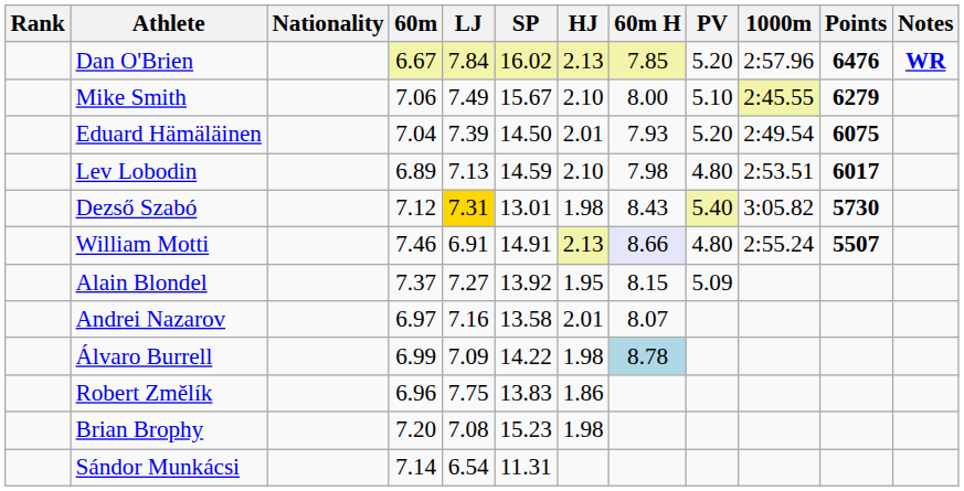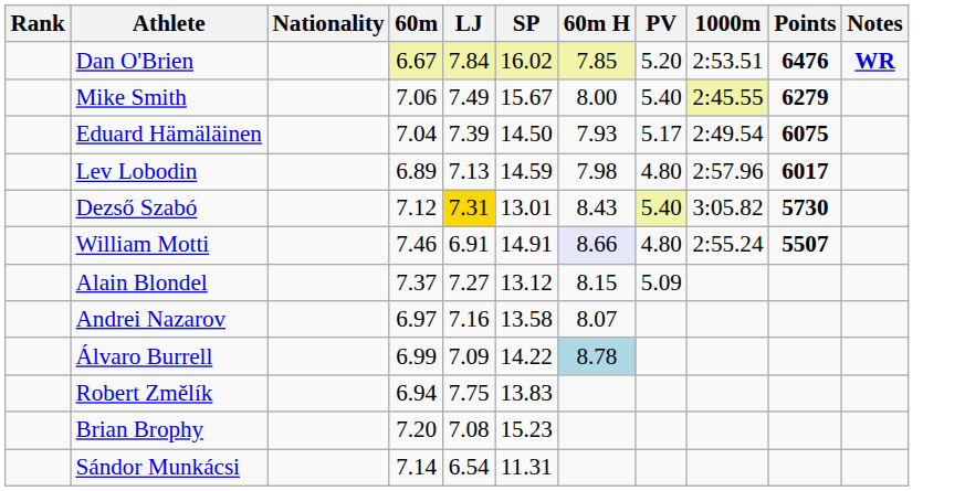 <table class="wikitable sortable" style=" text-align:center">
 <tr>
 <th>Rank</th>
 <th>Athlete</th>
 <th>Nationality</th>
 <th>60m</th>
 <th>LJ</th>
 <th>SP</th>
-<th>HJ</th>
 <th>60m H</th>
 <th>PV</th>
 <th>1000m</th>
 <th>Points</th>
 <th>Notes</th>
 </tr>
 <tr>
 <td></td>
 <td align=left><a href='#'>Dan O'Brien</a></td>
 <td align=left></td>
 <td bgcolor=#F2F5A9>6.67</td>
 <td bgcolor=#F2F5A9>7.84</td>
 <td bgcolor=#F2F5A9>16.02</td>
-<td bgcolor=#F2F5A9>2.13</td>
 <td bgcolor=#F2F5A9>7.85</td>
 <td>5.20</td>
-<td>2:57.96</td>
+<td>2:53.51</td>
 <td><strong>6476</strong></td>
 <td><strong><a href='#'>WR</a></strong></td>
 </tr>
 <tr>
 <td></td>
 <td align=left><a href='#'>Mike Smith</a></td>
 <td align=left></td>
 <td>7.06</td>
 <td>7.49</td>
 <td>15.67</td>
-<td>2.10</td>
 <td>8.00</td>
-<td>5.10</td>
+<td>5.40</td>
 <td bgcolor=#F2F5A9>2:45.55</td>
 <td><strong>6279</strong></td>
 <td></td>
 </tr>
 <tr>
 <td></td>
 <td align=left><a href='#'>Eduard Hämäläinen</a></td>
 <td align=left></td>
 <td>7.04</td>
 <td>7.39</td>
 <td>14.50</td>
-<td>2.01</td>
 <td>7.93</td>
-<td>5.20</td>
+<td>5.17</td>
 <td>2:49.54</td>
 <td><strong>6075</strong></td>
 <td></td>
 </tr>
 <tr>
 <td></td>
 <td align=left><a href='#'>Lev Lobodin</a></td>
 <td align=left></td>
 <td>6.89</td>
 <td>7.13</td>
 <td>14.59</td>
-<td>2.10</td>
 <td>7.98</td>
 <td>4.80</td>
-<td>2:53.51</td>
+<td>2:57.96</td>
 <td><strong>6017</strong></td>
 <td></td>
 </tr>
 <tr>
 <td></td>
 <td align=left><a href='#'>Dezső Szabó</a></td>
 <td align=left></td>
 <td>7.12</td>
 <td style="background: gold;">7.31</td>
 <td>13.01</td>
-<td>1.98</td>
 <td>8.43</td>
 <td bgcolor=#F2F5A9>5.40</td>
 <td>3:05.82</td>
 <td><strong>5730</strong></td>
 <td></td>
 </tr>
 <tr>
 <td></td>
 <td align=left><a href='#'>William Motti</a></td>
 <td align=left></td>
 <td>7.46</td>
 <td>6.91</td>
 <td>14.91</td>
-<td bgcolor=#F2F5A9>2.13</td>
 <td style="background: lavender;">8.66</td>
 <td>4.80</td>
 <td>2:55.24</td>
 <td><strong>5507</strong></td>
 <td></td>
 </tr>
 <tr>
 <td></td>
 <td align=left><a href='#'>Alain Blondel</a></td>
 <td align=left></td>
 <td>7.37</td>
 <td>7.27</td>
-<td>13.92</td>
-<td>1.95</td>
+<td>13.12</td>
 <td>8.15</td>
 <td>5.09</td>
 <td></td>
 <td><strong></strong></td>
 <td></td>
 </tr>
 <tr>
 <td></td>
 <td align=left><a href='#'>Andrei Nazarov</a></td>
 <td align=left></td>
 <td>6.97</td>
 <td>7.16</td>
 <td>13.58</td>
-<td>2.01</td>
 <td>8.07</td>
 <td></td>
 <td></td>
 <td><strong></strong></td>
 <td></td>
 </tr>
 <tr>
 <td></td>
 <td align=left><a href='#'>Álvaro Burrell</a></td>
 <td align=left></td>
 <td>6.99</td>
 <td>7.09</td>
 <td>14.22</td>
-<td>1.98</td>
 <td style="background: lightblue;">8.78</td>
 <td></td>
 <td></td>
 <td><strong></strong></td>
 <td></td>
 </tr>
 <tr>
 <td></td>
 <td align=left><a href='#'>Robert Změlík</a></td>
 <td align=left></td>
-<td>6.96</td>
+<td>6.94</td>
 <td>7.75</td>
 <td>13.83</td>
-<td>1.86</td>
 <td></td>
 <td></td>
 <td></td>
 <td><strong></strong></td>
 <td></td>
 </tr>
 <tr>
 <td></td>
 <td align=left><a href='#'>Brian Brophy</a></td>
 <td align=left></td>
 <td>7.20</td>
 <td>7.08</td>
 <td>15.23</td>
-<td>1.98</td>
 <td></td>
 <td></td>
 <td></td>
 <td><strong></strong></td>
 <td></td>
 </tr>
 <tr>
 <td></td>
 <td align=left><a href='#'>Sándor Munkácsi</a></td>
 <td align=left></td>
 <td>7.14</td>
 <td>6.54</td>
 <td>11.31</td>
 <td></td>
 <td></td>
 <td></td>
-<td></td>
 <td><strong></strong></td>
 <td></td>
 </tr>
 </table>
